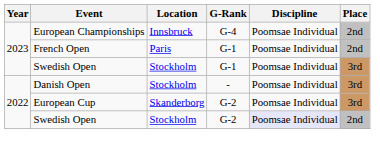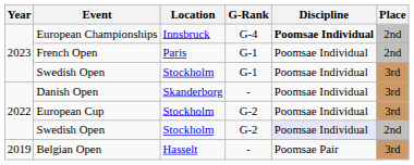 <table class="wikitable" style="text-align:center; font-size:95%;">
 <tr>
 <th align=center>Year</th>
 <th>Event</th>
 <th>Location</th>
 <th>G-Rank</th>
 <th>Discipline</th>
 <th>Place</th>
 </tr>
 <tr>
 <td rowspan="3">2023</td>
 <td align="left">European Championships</td>
 <td align="left"> <a href='#'>Innsbruck</a></td>
 <td>G-4</td>
-<td align="left">Poomsae Individual</td>
+<td align="left"><strong>Poomsae Individual</strong></td>
 <td align="center" bgcolor="silver">2nd</td>
 </tr>
 <tr>
 <td align="left">French Open</td>
 <td align="left"> <a href='#'>Paris</a></td>
 <td>G-1</td>
 <td align="left">Poomsae Individual</td>
 <td align="center" bgcolor="silver">2nd</td>
 </tr>
 <tr>
 <td align="left">Swedish Open</td>
 <td align="left"> <a href='#'>Stockholm</a></td>
 <td>G-1</td>
 <td align="left">Poomsae Individual</td>
 <td align="center" bgcolor="cc9966">3rd</td>
 </tr>
 <tr>
 <td rowspan="3">2022</td>
 <td align="left">Danish Open</td>
-<td align="left"> <a href='#'>Stockholm</a></td>
+<td align="left"> <a href='#'>Skanderborg</a></td>
 <td>-</td>
 <td align="left">Poomsae Individual</td>
 <td align="center" bgcolor="cc9966">3rd</td>
 </tr>
 <tr>
 <td align="left">European Cup</td>
-<td align="left"> <a href='#'>Skanderborg</a></td>
+<td align="left"> <a href='#'>Stockholm</a></td>
 <td>G-2</td>
 <td align="left">Poomsae Individual</td>
 <td align="center" bgcolor="cc9966">3rd</td>
 </tr>
 <tr>
 <td align="left">Swedish Open</td>
 <td align="left"> <a href='#'>Stockholm</a></td>
 <td>G-2</td>
 <td align="left" style="background: lavender;">Poomsae Individual</td>
 <td align="center" bgcolor="silver">2nd</td>
 </tr>
+<tr>
+<td>2019</td>
+<td align="left">Belgian Open</td>
+<td align="left"> <a href='#'>Hasselt</a></td>
+<td>-</td>
+<td align="left">Poomsae Pair</td>
+<td align="center" bgcolor="cc9966">3rd</td>
+</tr>
 </table>
